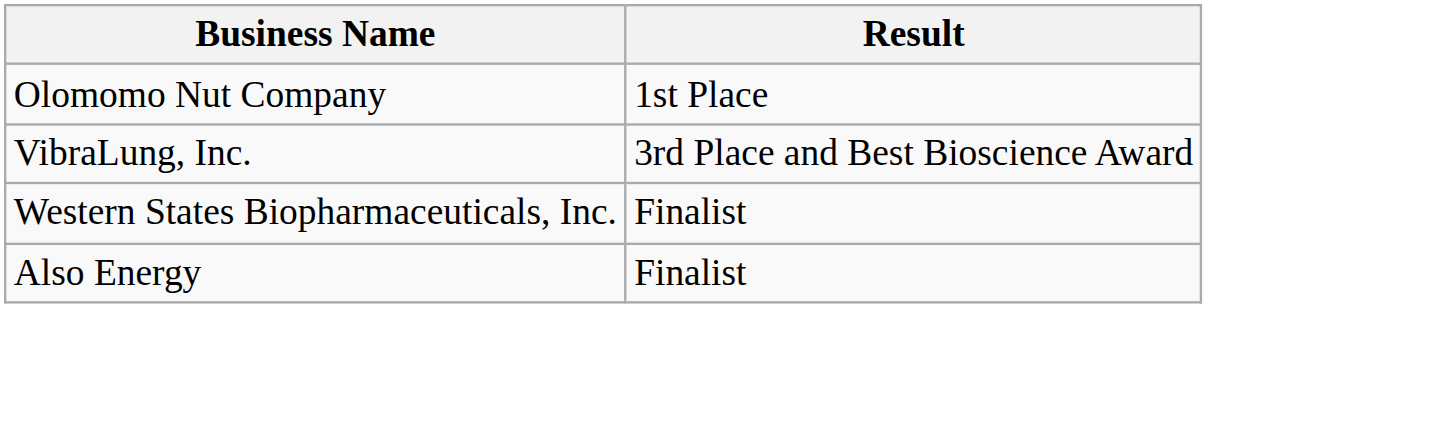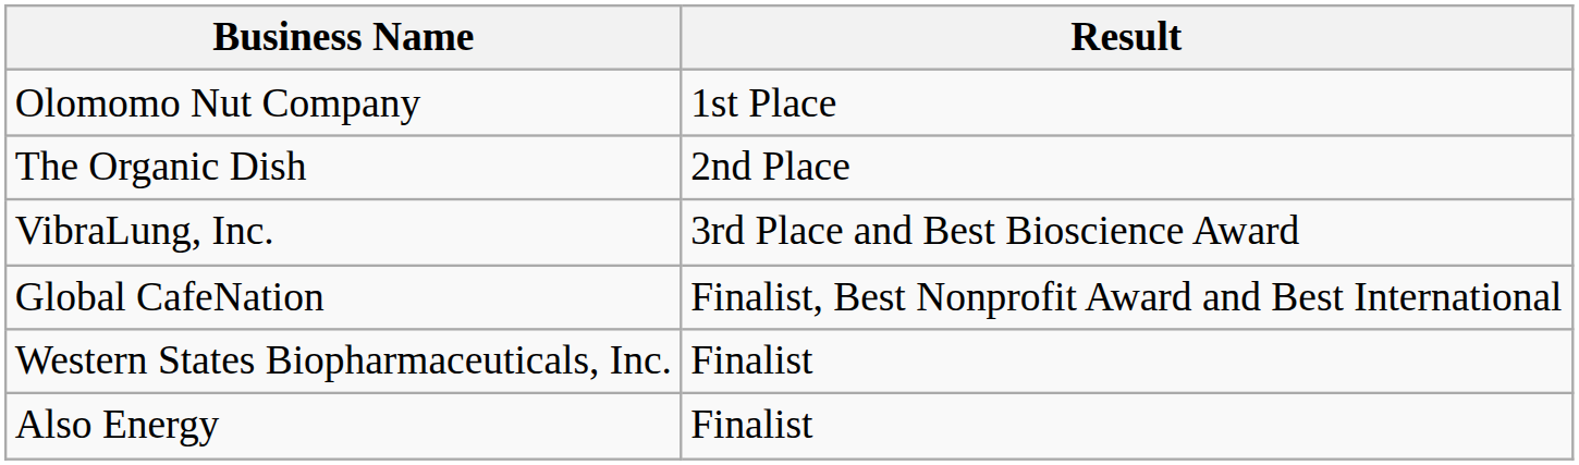 <table class="wikitable">
 <tr>
 <th>Business Name</th>
 <th>Result</th>
 </tr>
 <tr>
 <td>Olomomo Nut Company</td>
 <td>1st Place</td>
 </tr>
 <tr>
+<td>The Organic Dish</td>
+<td>2nd Place</td>
+</tr>
+<tr>
 <td>VibraLung, Inc.</td>
 <td>3rd Place and Best Bioscience Award</td>
+</tr>
+<tr>
+<td>Global CafeNation</td>
+<td>Finalist, Best Nonprofit Award and Best International</td>
 </tr>
 <tr>
 <td>Western States Biopharmaceuticals, Inc.</td>
 <td>Finalist</td>
 </tr>
 <tr>
 <td>Also Energy</td>
 <td>Finalist</td>
 </tr>
 </table>
